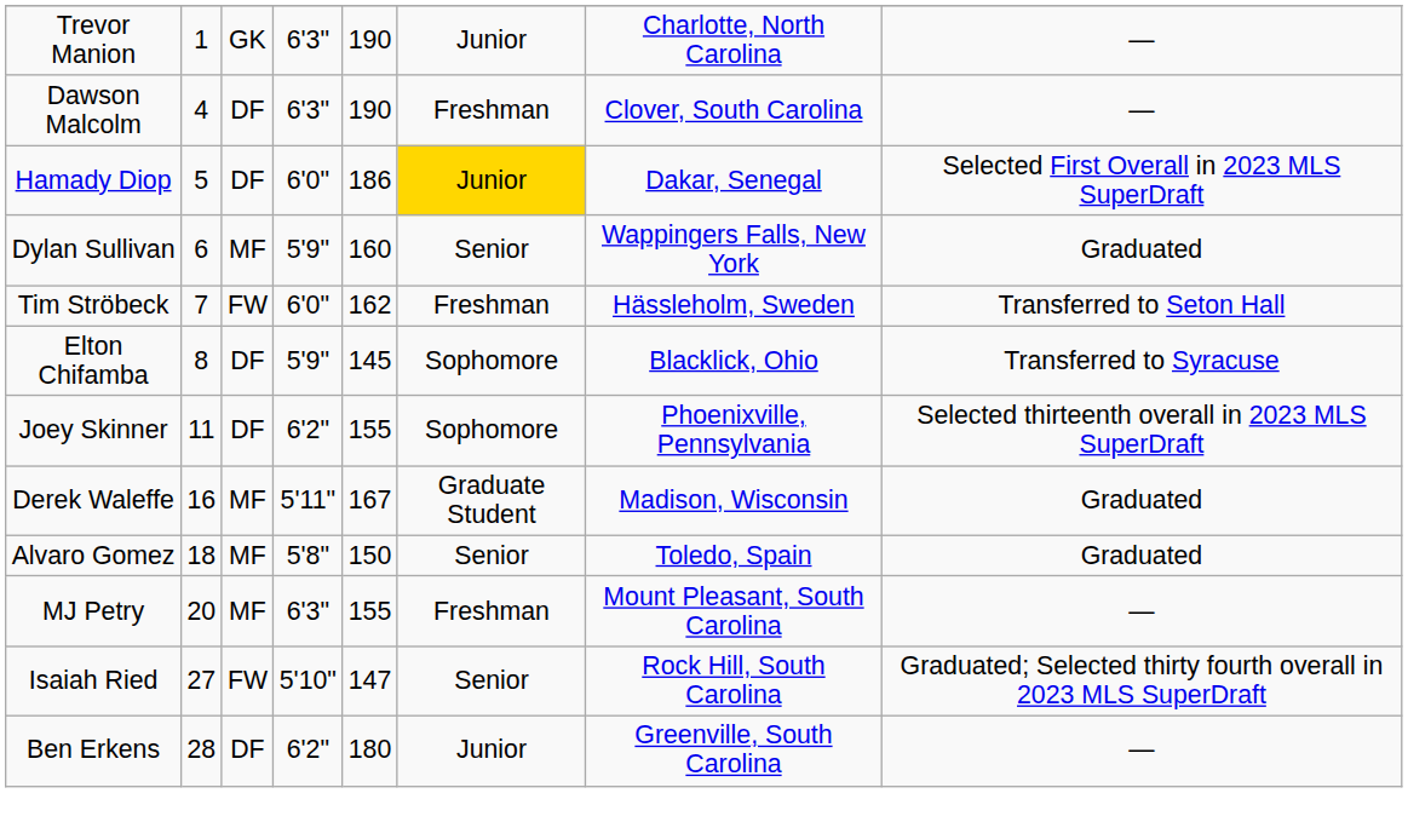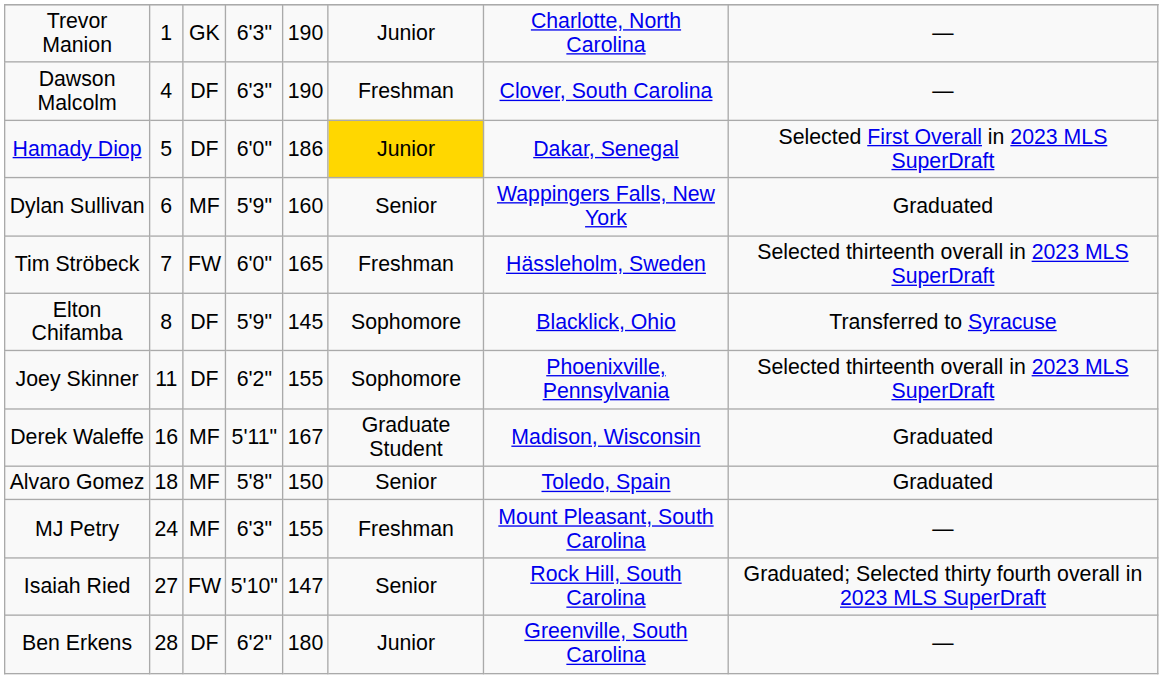 <table class="wikitable sortable" border="1" style="text-align: center;">
 <tr align=center>
 </tr>
 <tr>
 <td>Trevor Manion</td>
 <td>1</td>
 <td>GK</td>
 <td>6'3"</td>
 <td>190</td>
 <td>Junior</td>
 <td><a href='#'>Charlotte, North Carolina</a></td>
 <td>—</td>
 </tr>
 <tr>
 <td>Dawson Malcolm</td>
 <td>4</td>
 <td>DF</td>
 <td>6'3"</td>
 <td>190</td>
 <td> Freshman</td>
 <td><a href='#'>Clover, South Carolina</a></td>
 <td>—</td>
 </tr>
 <tr>
 <td><a href='#'>Hamady Diop</a></td>
 <td>5</td>
 <td>DF</td>
 <td>6'0"</td>
 <td>186</td>
 <td style="background: gold;">Junior</td>
 <td><a href='#'>Dakar, Senegal</a></td>
 <td>Selected <a href='#'>First Overall</a> in <a href='#'>2023 MLS SuperDraft</a></td>
 </tr>
 <tr>
 <td>Dylan Sullivan</td>
 <td>6</td>
 <td>MF</td>
 <td>5'9"</td>
 <td>160</td>
 <td>Senior</td>
 <td><a href='#'>Wappingers Falls, New York</a></td>
 <td>Graduated</td>
 </tr>
 <tr>
 <td>Tim Ströbeck</td>
 <td>7</td>
 <td>FW</td>
 <td>6'0"</td>
-<td>162</td>
+<td>165</td>
 <td>Freshman</td>
 <td><a href='#'>Hässleholm, Sweden</a></td>
-<td>Transferred to <a href='#'>Seton Hall</a></td>
+<td>Selected thirteenth overall in <a href='#'>2023 MLS SuperDraft</a></td>
 </tr>
 <tr>
 <td>Elton Chifamba</td>
 <td>8</td>
 <td>DF</td>
 <td>5'9"</td>
 <td>145</td>
 <td>Sophomore</td>
 <td><a href='#'>Blacklick, Ohio</a></td>
 <td>Transferred to <a href='#'>Syracuse</a></td>
 </tr>
 <tr>
 <td>Joey Skinner</td>
 <td>11</td>
 <td>DF</td>
 <td>6'2"</td>
 <td>155</td>
 <td>Sophomore</td>
 <td><a href='#'>Phoenixville, Pennsylvania</a></td>
 <td>Selected thirteenth overall in <a href='#'>2023 MLS SuperDraft</a></td>
 </tr>
 <tr>
 <td>Derek Waleffe</td>
 <td>16</td>
 <td>MF</td>
 <td>5'11"</td>
 <td>167</td>
 <td>Graduate Student</td>
 <td><a href='#'>Madison, Wisconsin</a></td>
 <td>Graduated</td>
 </tr>
 <tr>
 <td>Alvaro Gomez</td>
 <td>18</td>
 <td>MF</td>
 <td>5'8"</td>
 <td>150</td>
 <td>Senior</td>
 <td><a href='#'>Toledo, Spain</a></td>
 <td>Graduated</td>
 </tr>
 <tr>
 <td>MJ Petry</td>
-<td>20</td>
+<td>24</td>
 <td>MF</td>
 <td>6'3"</td>
 <td>155</td>
 <td>Freshman</td>
 <td><a href='#'>Mount Pleasant, South Carolina</a></td>
 <td>—</td>
 </tr>
 <tr>
 <td>Isaiah Ried</td>
 <td>27</td>
 <td>FW</td>
 <td>5'10"</td>
 <td>147</td>
 <td>Senior</td>
 <td><a href='#'>Rock Hill, South Carolina</a></td>
 <td>Graduated; Selected thirty fourth overall in <a href='#'>2023 MLS SuperDraft</a></td>
 </tr>
 <tr>
 <td>Ben Erkens</td>
 <td>28</td>
 <td>DF</td>
 <td>6'2"</td>
 <td>180</td>
 <td>Junior</td>
 <td><a href='#'>Greenville, South Carolina</a></td>
 <td>—</td>
 </tr>
 </table>
